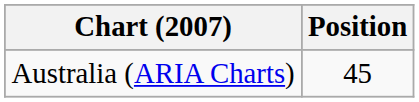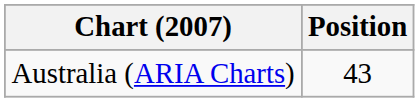 <table class="wikitable sortable">
 <tr>
 <th>Chart (2007)</th>
 <th>Position</th>
 </tr>
 <tr>
 <td>Australia (<a href='#'>ARIA Charts</a>)</td>
-<td align="center">45</td>
+<td align="center">43</td>
 </tr>
 </table>
